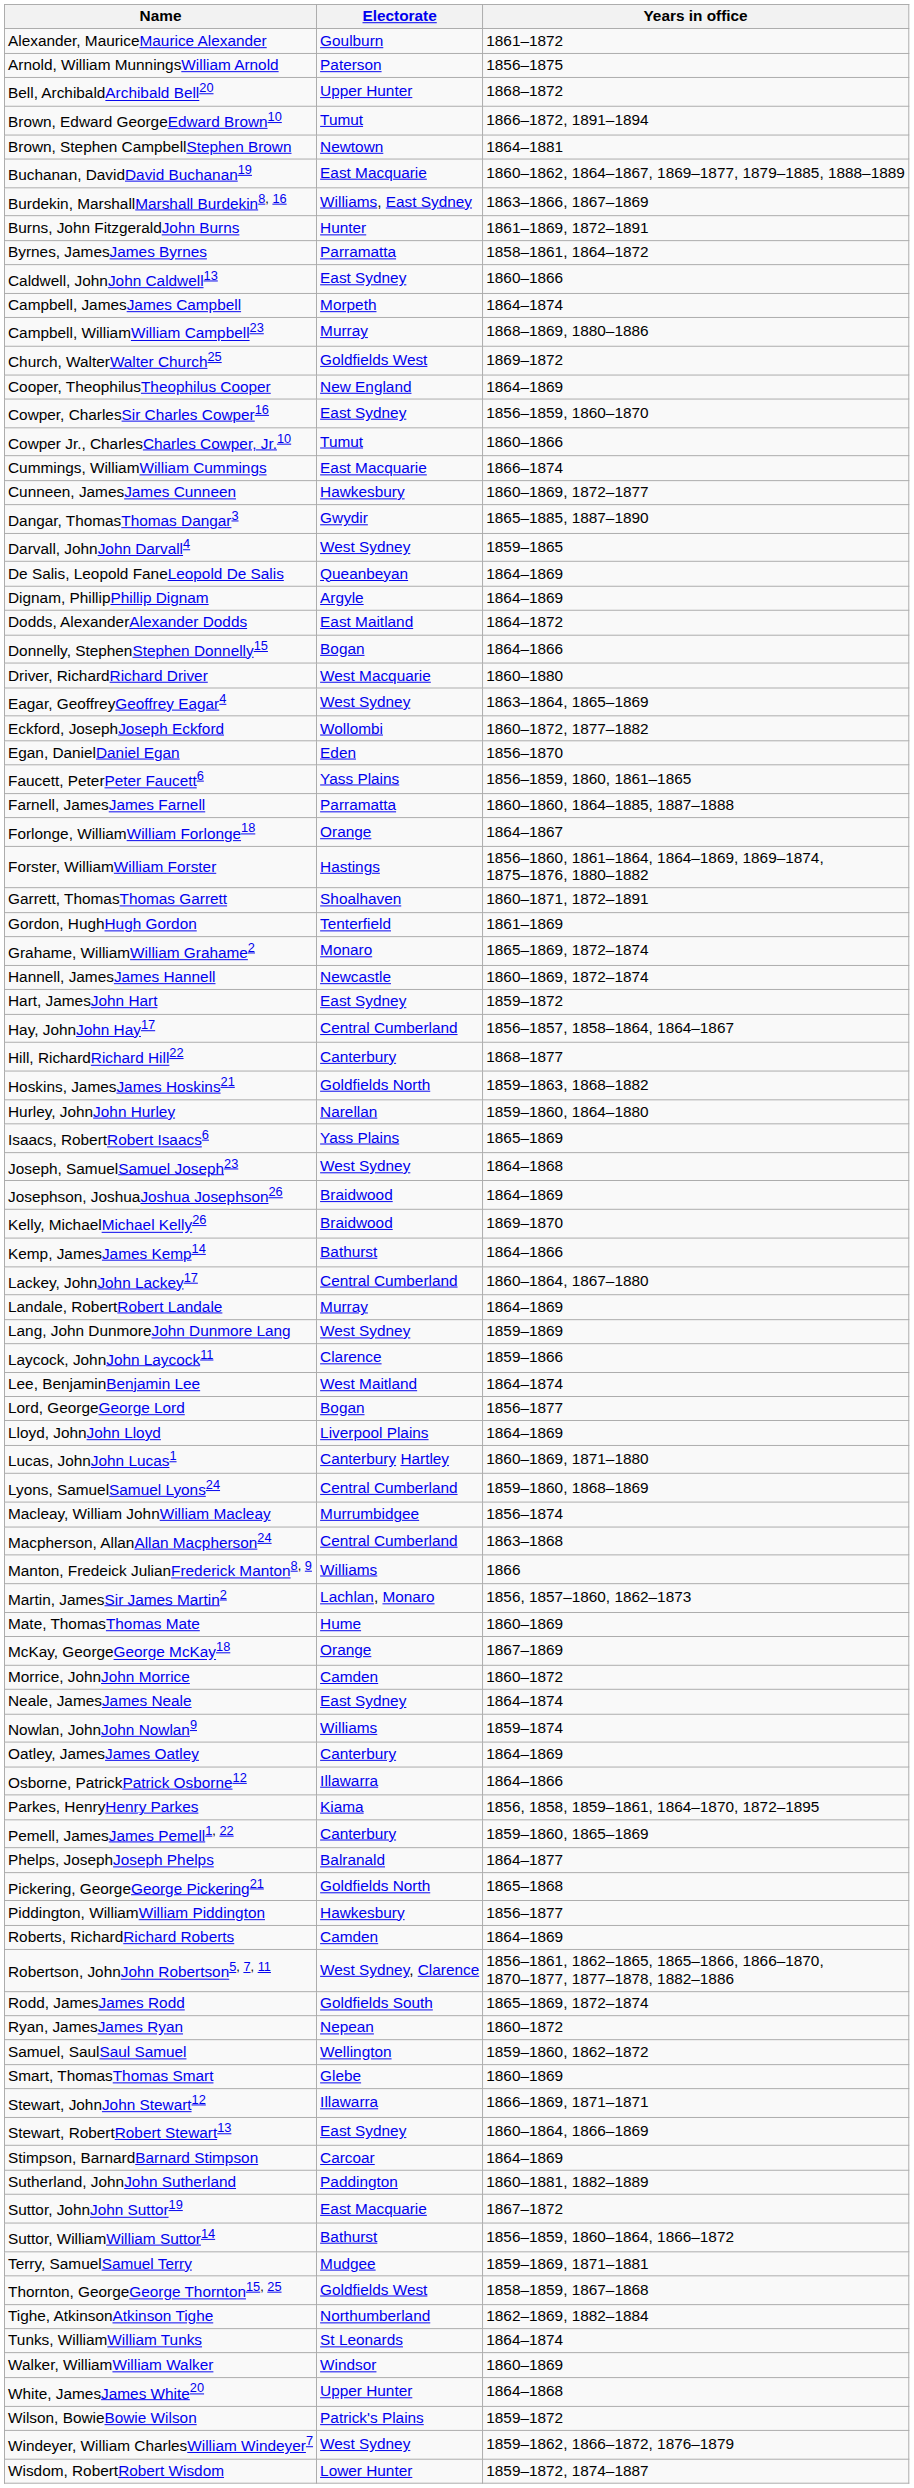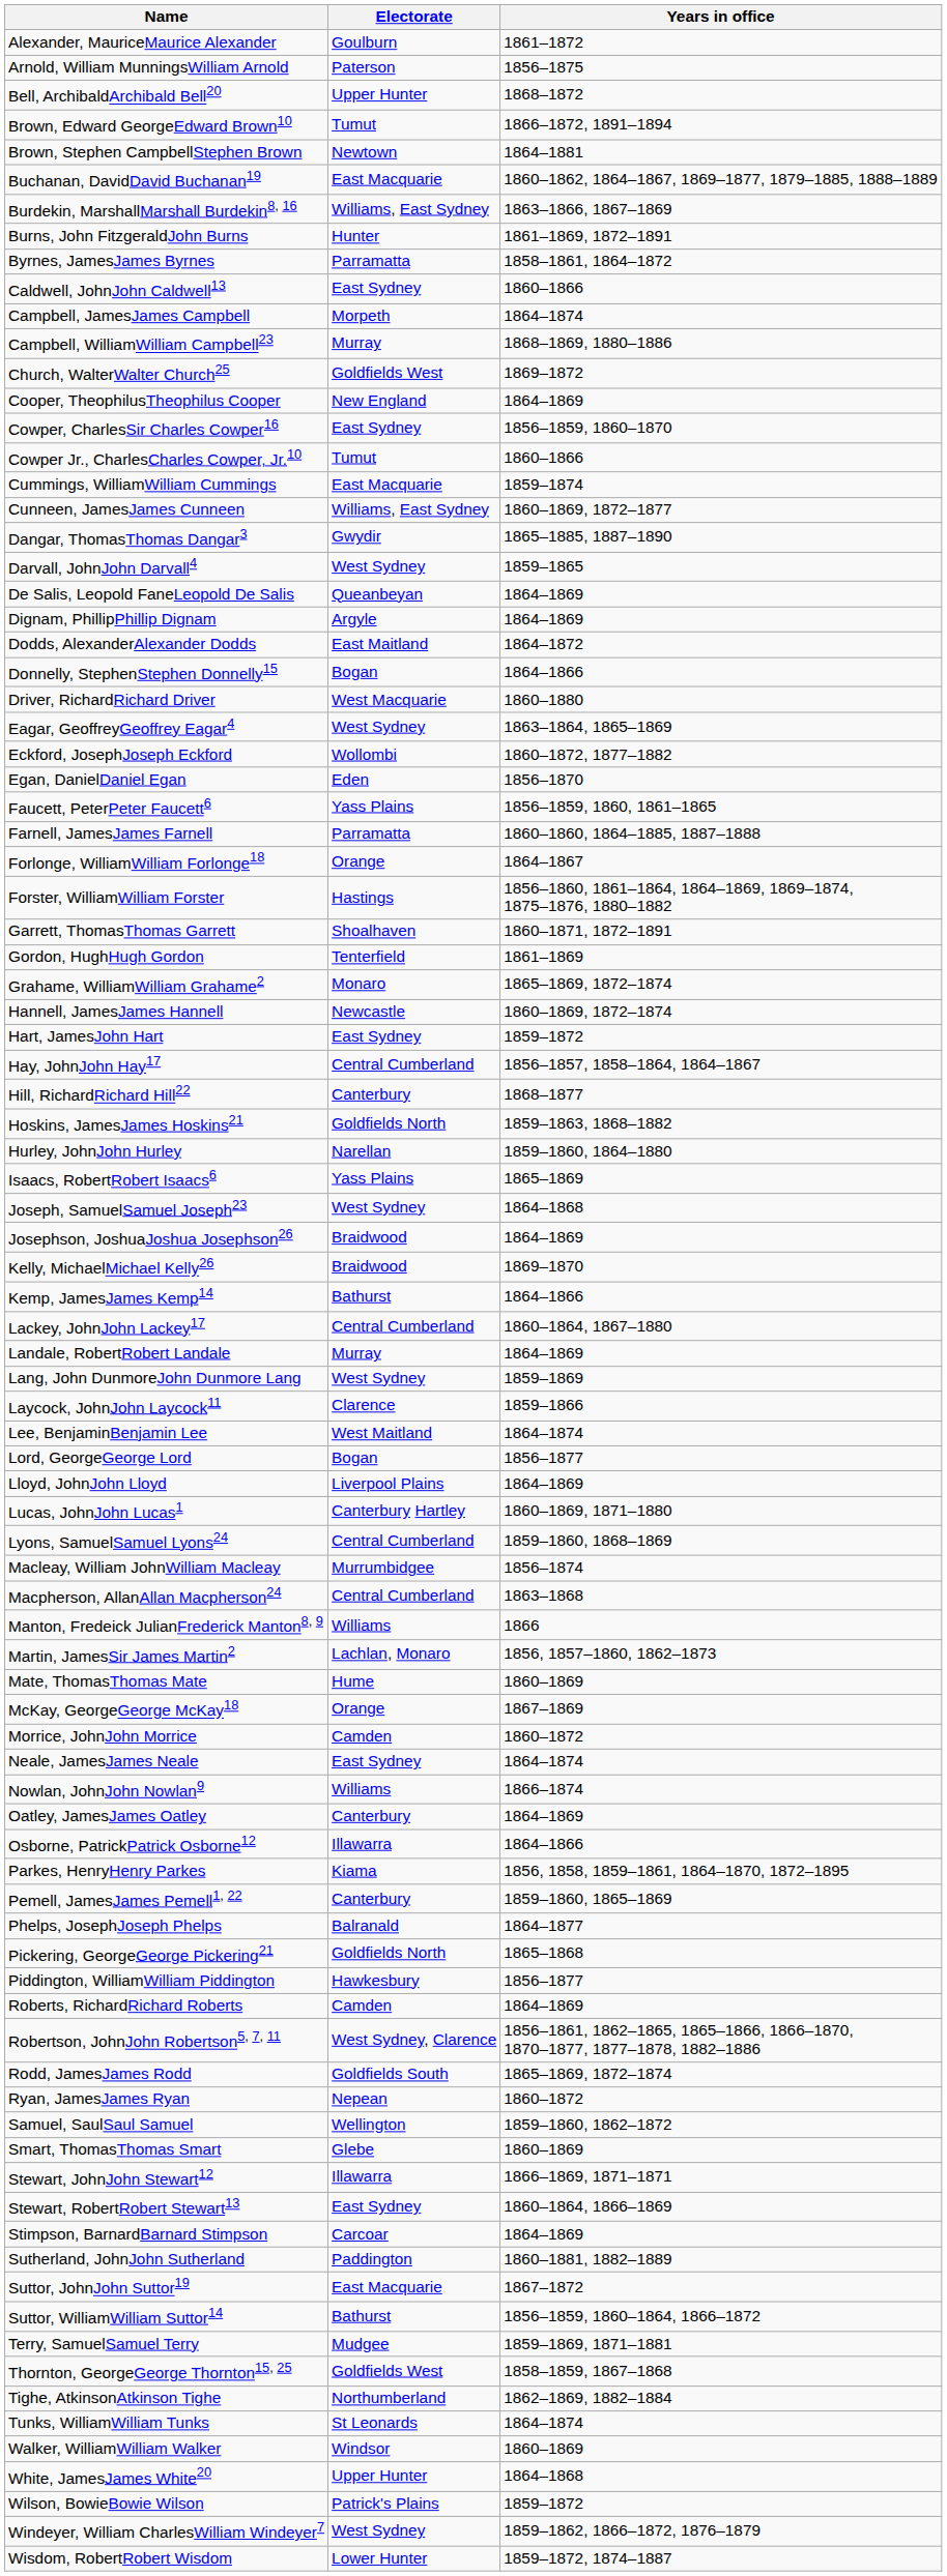 <table class="wikitable sortable">
 <tr>
 <th>Name</th>
 <th><a href='#'>Electorate</a></th>
 <th>Years in office</th>
 </tr>
 <tr>
 <td><span>Alexander, Maurice</span><a href='#'>Maurice Alexander</a></td>
 <td><a href='#'>Goulburn</a></td>
 <td>1861–1872</td>
 </tr>
 <tr>
 <td><span>Arnold, William Munnings</span><a href='#'>William Arnold</a></td>
 <td><a href='#'>Paterson</a></td>
 <td>1856–1875</td>
 </tr>
 <tr>
 <td><span>Bell, Archibald</span><a href='#'>Archibald Bell</a><sup><a href='#'>20</a></sup></td>
 <td><a href='#'>Upper Hunter</a></td>
 <td>1868–1872</td>
 </tr>
 <tr>
 <td><span>Brown, Edward George</span><a href='#'>Edward Brown</a><sup><a href='#'>10</a></sup></td>
 <td><a href='#'>Tumut</a></td>
 <td>1866–1872, 1891–1894</td>
 </tr>
 <tr>
 <td><span>Brown, Stephen Campbell</span><a href='#'>Stephen Brown</a></td>
 <td><a href='#'>Newtown</a></td>
 <td>1864–1881</td>
 </tr>
 <tr>
 <td><span>Buchanan, David</span><a href='#'>David Buchanan</a><sup><a href='#'>19</a></sup></td>
 <td><a href='#'>East Macquarie</a></td>
 <td>1860–1862, 1864–1867, 1869–1877, 1879–1885, 1888–1889</td>
 </tr>
 <tr>
 <td><span>Burdekin, Marshall</span><a href='#'>Marshall Burdekin</a><sup><a href='#'>8</a>, <a href='#'>16</a></sup></td>
 <td><a href='#'>Williams</a>, <a href='#'>East Sydney</a></td>
 <td>1863–1866, 1867–1869</td>
 </tr>
 <tr>
 <td><span>Burns, John Fitzgerald</span><a href='#'>John Burns</a></td>
 <td><a href='#'>Hunter</a></td>
 <td>1861–1869, 1872–1891</td>
 </tr>
 <tr>
 <td><span>Byrnes, James</span><a href='#'>James Byrnes</a></td>
 <td><a href='#'>Parramatta</a></td>
 <td>1858–1861, 1864–1872</td>
 </tr>
 <tr>
 <td><span>Caldwell, John</span><a href='#'>John Caldwell</a><sup><a href='#'>13</a></sup></td>
 <td><a href='#'>East Sydney</a></td>
 <td>1860–1866</td>
 </tr>
 <tr>
 <td><span>Campbell, James</span><a href='#'>James Campbell</a></td>
 <td><a href='#'>Morpeth</a></td>
 <td>1864–1874</td>
 </tr>
 <tr>
 <td><span>Campbell, William</span><a href='#'>William Campbell</a><sup><a href='#'>23</a></sup></td>
 <td><a href='#'>Murray</a></td>
 <td>1868–1869, 1880–1886</td>
 </tr>
 <tr>
 <td><span>Church, Walter</span><a href='#'>Walter Church</a><sup><a href='#'>25</a></sup></td>
 <td><a href='#'>Goldfields West</a></td>
 <td>1869–1872</td>
 </tr>
 <tr>
 <td><span>Cooper, Theophilus</span><a href='#'>Theophilus Cooper</a></td>
 <td><a href='#'>New England</a></td>
 <td>1864–1869</td>
 </tr>
 <tr>
 <td><span>Cowper, Charles</span><a href='#'>Sir Charles Cowper</a><sup><a href='#'>16</a></sup></td>
 <td><a href='#'>East Sydney</a></td>
 <td>1856–1859, 1860–1870</td>
 </tr>
 <tr>
 <td><span>Cowper Jr., Charles</span><a href='#'>Charles Cowper, Jr.</a><sup><a href='#'>10</a></sup></td>
 <td><a href='#'>Tumut</a></td>
 <td>1860–1866</td>
 </tr>
 <tr>
 <td><span>Cummings, William</span><a href='#'>William Cummings</a></td>
 <td><a href='#'>East Macquarie</a></td>
-<td>1866–1874</td>
+<td>1859–1874</td>
 </tr>
 <tr>
 <td><span>Cunneen, James</span><a href='#'>James Cunneen</a></td>
-<td><a href='#'>Hawkesbury</a></td>
+<td><a href='#'>Williams</a>, <a href='#'>East Sydney</a></td>
 <td>1860–1869, 1872–1877</td>
 </tr>
 <tr>
 <td><span>Dangar, Thomas</span><a href='#'>Thomas Dangar</a><sup><a href='#'>3</a></sup></td>
 <td><a href='#'>Gwydir</a></td>
 <td>1865–1885, 1887–1890</td>
 </tr>
 <tr>
 <td><span>Darvall, John</span><a href='#'>John Darvall</a><sup><a href='#'>4</a></sup></td>
 <td><a href='#'>West Sydney</a></td>
 <td>1859–1865</td>
 </tr>
 <tr>
 <td><span>De Salis, Leopold Fane</span><a href='#'>Leopold De Salis</a></td>
 <td><a href='#'>Queanbeyan</a></td>
 <td>1864–1869</td>
 </tr>
 <tr>
 <td><span>Dignam, Phillip</span><a href='#'>Phillip Dignam</a></td>
 <td><a href='#'>Argyle</a></td>
 <td>1864–1869</td>
 </tr>
 <tr>
 <td><span>Dodds, Alexander</span><a href='#'>Alexander Dodds</a></td>
 <td><a href='#'>East Maitland</a></td>
 <td>1864–1872</td>
 </tr>
 <tr>
 <td><span>Donnelly, Stephen</span><a href='#'>Stephen Donnelly</a><sup><a href='#'>15</a></sup></td>
 <td><a href='#'>Bogan</a></td>
 <td>1864–1866</td>
 </tr>
 <tr>
 <td><span>Driver, Richard</span><a href='#'>Richard Driver</a></td>
 <td><a href='#'>West Macquarie</a></td>
 <td>1860–1880</td>
 </tr>
 <tr>
 <td><span>Eagar, Geoffrey</span><a href='#'>Geoffrey Eagar</a><sup><a href='#'>4</a></sup></td>
 <td><a href='#'>West Sydney</a></td>
 <td>1863–1864, 1865–1869</td>
 </tr>
 <tr>
 <td><span>Eckford, Joseph</span><a href='#'>Joseph Eckford</a></td>
 <td><a href='#'>Wollombi</a></td>
 <td>1860–1872, 1877–1882</td>
 </tr>
 <tr>
 <td><span>Egan, Daniel</span><a href='#'>Daniel Egan</a></td>
 <td><a href='#'>Eden</a></td>
 <td>1856–1870</td>
 </tr>
 <tr>
 <td><span>Faucett, Peter</span><a href='#'>Peter Faucett</a><sup><a href='#'>6</a></sup></td>
 <td><a href='#'>Yass Plains</a></td>
 <td>1856–1859, 1860, 1861–1865</td>
 </tr>
 <tr>
 <td><span>Farnell, James</span><a href='#'>James Farnell</a></td>
 <td><a href='#'>Parramatta</a></td>
 <td>1860–1860, 1864–1885, 1887–1888</td>
 </tr>
 <tr>
 <td><span>Forlonge, William</span><a href='#'>William Forlonge</a><sup><a href='#'>18</a></sup></td>
 <td><a href='#'>Orange</a></td>
 <td>1864–1867</td>
 </tr>
 <tr>
 <td><span>Forster, William</span><a href='#'>William Forster</a></td>
 <td><a href='#'>Hastings</a></td>
 <td>1856–1860, 1861–1864, 1864–1869, 1869–1874,<br>1875–1876, 1880–1882</td>
 </tr>
 <tr>
 <td><span>Garrett, Thomas</span><a href='#'>Thomas Garrett</a></td>
 <td><a href='#'>Shoalhaven</a></td>
 <td>1860–1871, 1872–1891</td>
 </tr>
 <tr>
 <td><span>Gordon, Hugh</span><a href='#'>Hugh Gordon</a></td>
 <td><a href='#'>Tenterfield</a></td>
 <td>1861–1869</td>
 </tr>
 <tr>
 <td><span>Grahame, William</span><a href='#'>William Grahame</a><sup><a href='#'>2</a></sup></td>
 <td><a href='#'>Monaro</a></td>
 <td>1865–1869, 1872–1874</td>
 </tr>
 <tr>
 <td><span>Hannell, James</span><a href='#'>James Hannell</a></td>
 <td><a href='#'>Newcastle</a></td>
 <td>1860–1869, 1872–1874</td>
 </tr>
 <tr>
 <td><span>Hart, James</span><a href='#'>John Hart</a></td>
 <td><a href='#'>East Sydney</a></td>
 <td>1859–1872</td>
 </tr>
 <tr>
 <td><span>Hay, John</span><a href='#'>John Hay</a><sup><a href='#'>17</a></sup></td>
 <td><a href='#'>Central Cumberland</a></td>
 <td>1856–1857, 1858–1864, 1864–1867</td>
 </tr>
 <tr>
 <td><span>Hill, Richard</span><a href='#'>Richard Hill</a><sup><a href='#'>22</a></sup></td>
 <td><a href='#'>Canterbury</a></td>
 <td>1868–1877</td>
 </tr>
 <tr>
 <td><span>Hoskins, James</span><a href='#'>James Hoskins</a><sup><a href='#'>21</a></sup></td>
 <td><a href='#'>Goldfields North</a></td>
 <td>1859–1863, 1868–1882</td>
 </tr>
 <tr>
 <td><span>Hurley, John</span><a href='#'>John Hurley</a></td>
 <td><a href='#'>Narellan</a></td>
 <td>1859–1860, 1864–1880</td>
 </tr>
 <tr>
 <td><span>Isaacs, Robert</span><a href='#'>Robert Isaacs</a><sup><a href='#'>6</a></sup></td>
 <td><a href='#'>Yass Plains</a></td>
 <td>1865–1869</td>
 </tr>
 <tr>
 <td><span>Joseph, Samuel</span><a href='#'>Samuel Joseph</a><sup><a href='#'>23</a></sup></td>
 <td><a href='#'>West Sydney</a></td>
 <td>1864–1868</td>
 </tr>
 <tr>
 <td><span>Josephson, Joshua</span><a href='#'>Joshua Josephson</a><sup><a href='#'>26</a></sup></td>
 <td><a href='#'>Braidwood</a></td>
 <td>1864–1869</td>
 </tr>
 <tr>
 <td><span>Kelly, Michael</span><a href='#'>Michael Kelly</a><sup><a href='#'>26</a></sup></td>
 <td><a href='#'>Braidwood</a></td>
 <td>1869–1870</td>
 </tr>
 <tr>
 <td><span>Kemp, James</span><a href='#'>James Kemp</a><sup><a href='#'>14</a></sup></td>
 <td><a href='#'>Bathurst</a></td>
 <td>1864–1866</td>
 </tr>
 <tr>
 <td><span>Lackey, John</span><a href='#'>John Lackey</a><sup><a href='#'>17</a></sup></td>
 <td><a href='#'>Central Cumberland</a></td>
 <td>1860–1864, 1867–1880</td>
 </tr>
 <tr>
 <td><span>Landale, Robert</span><a href='#'>Robert Landale</a></td>
 <td><a href='#'>Murray</a></td>
 <td>1864–1869</td>
 </tr>
 <tr>
 <td><span>Lang, John Dunmore</span><a href='#'>John Dunmore Lang</a></td>
 <td><a href='#'>West Sydney</a></td>
 <td>1859–1869</td>
 </tr>
 <tr>
 <td><span>Laycock, John</span><a href='#'>John Laycock</a><sup><a href='#'>11</a></sup></td>
 <td><a href='#'>Clarence</a></td>
 <td>1859–1866</td>
 </tr>
 <tr>
 <td><span>Lee, Benjamin</span><a href='#'>Benjamin Lee</a></td>
 <td><a href='#'>West Maitland</a></td>
 <td>1864–1874</td>
 </tr>
 <tr>
 <td><span>Lord, George</span><a href='#'>George Lord</a></td>
 <td><a href='#'>Bogan</a></td>
 <td>1856–1877</td>
 </tr>
 <tr>
 <td><span>Lloyd, John</span><a href='#'>John Lloyd</a></td>
 <td><a href='#'>Liverpool Plains</a></td>
 <td>1864–1869</td>
 </tr>
 <tr>
 <td><span>Lucas, John</span><a href='#'>John Lucas</a><sup><a href='#'>1</a></sup></td>
 <td><a href='#'>Canterbury</a> <a href='#'>Hartley</a></td>
 <td>1860–1869, 1871–1880</td>
 </tr>
 <tr>
 <td><span>Lyons, Samuel</span><a href='#'>Samuel Lyons</a><sup><a href='#'>24</a></sup></td>
 <td><a href='#'>Central Cumberland</a></td>
 <td>1859–1860, 1868–1869</td>
 </tr>
 <tr>
 <td><span>Macleay, William John</span><a href='#'>William Macleay</a></td>
 <td><a href='#'>Murrumbidgee</a></td>
 <td>1856–1874</td>
 </tr>
 <tr>
 <td><span>Macpherson, Allan</span><a href='#'>Allan Macpherson</a><sup><a href='#'>24</a></sup></td>
 <td><a href='#'>Central Cumberland</a></td>
 <td>1863–1868</td>
 </tr>
 <tr>
 <td><span>Manton, Fredeick Julian</span><a href='#'>Frederick Manton</a><sup><a href='#'>8</a>, <a href='#'>9</a></sup></td>
 <td><a href='#'>Williams</a></td>
 <td>1866</td>
 </tr>
 <tr>
 <td><span>Martin, James</span><a href='#'>Sir James Martin</a><sup><a href='#'>2</a></sup></td>
 <td><a href='#'>Lachlan</a>, <a href='#'>Monaro</a></td>
 <td>1856, 1857–1860, 1862–1873</td>
 </tr>
 <tr>
 <td><span>Mate, Thomas</span><a href='#'>Thomas Mate</a></td>
 <td><a href='#'>Hume</a></td>
 <td>1860–1869</td>
 </tr>
 <tr>
 <td><span>McKay, George</span><a href='#'>George McKay</a><sup><a href='#'>18</a></sup></td>
 <td><a href='#'>Orange</a></td>
 <td>1867–1869</td>
 </tr>
 <tr>
 <td><span>Morrice, John</span><a href='#'>John Morrice</a></td>
 <td><a href='#'>Camden</a></td>
 <td>1860–1872</td>
 </tr>
 <tr>
 <td><span>Neale, James</span><a href='#'>James Neale</a></td>
 <td><a href='#'>East Sydney</a></td>
 <td>1864–1874</td>
 </tr>
 <tr>
 <td><span>Nowlan, John</span><a href='#'>John Nowlan</a><sup><a href='#'>9</a></sup></td>
 <td><a href='#'>Williams</a></td>
-<td>1859–1874</td>
+<td>1866–1874</td>
 </tr>
 <tr>
 <td><span>Oatley, James</span><a href='#'>James Oatley</a></td>
 <td><a href='#'>Canterbury</a></td>
 <td>1864–1869</td>
 </tr>
 <tr>
 <td><span>Osborne, Patrick</span><a href='#'>Patrick Osborne</a><sup><a href='#'>12</a></sup></td>
 <td><a href='#'>Illawarra</a></td>
 <td>1864–1866</td>
 </tr>
 <tr>
 <td><span>Parkes, Henry</span><a href='#'>Henry Parkes</a></td>
 <td><a href='#'>Kiama</a></td>
 <td>1856, 1858, 1859–1861, 1864–1870, 1872–1895</td>
 </tr>
 <tr>
 <td><span>Pemell, James</span><a href='#'>James Pemell</a><sup><a href='#'>1</a>, <a href='#'>22</a></sup></td>
 <td><a href='#'>Canterbury</a></td>
 <td>1859–1860, 1865–1869</td>
 </tr>
 <tr>
 <td><span>Phelps, Joseph</span><a href='#'>Joseph Phelps</a></td>
 <td><a href='#'>Balranald</a></td>
 <td>1864–1877</td>
 </tr>
 <tr>
 <td><span>Pickering, George</span><a href='#'>George Pickering</a><sup><a href='#'>21</a></sup></td>
 <td><a href='#'>Goldfields North</a></td>
 <td>1865–1868</td>
 </tr>
 <tr>
 <td><span>Piddington, William</span><a href='#'>William Piddington</a></td>
 <td><a href='#'>Hawkesbury</a></td>
 <td>1856–1877</td>
 </tr>
 <tr>
 <td><span>Roberts, Richard</span><a href='#'>Richard Roberts</a></td>
 <td><a href='#'>Camden</a></td>
 <td>1864–1869</td>
 </tr>
 <tr>
 <td><span>Robertson, John</span><a href='#'>John Robertson</a><sup><a href='#'>5</a>, <a href='#'>7</a>, <a href='#'>11</a></sup></td>
 <td><a href='#'>West Sydney</a>, <a href='#'>Clarence</a></td>
 <td>1856–1861, 1862–1865, 1865–1866, 1866–1870,<br>1870–1877, 1877–1878, 1882–1886</td>
 </tr>
 <tr>
 <td><span>Rodd, James</span><a href='#'>James Rodd</a></td>
 <td><a href='#'>Goldfields South</a></td>
 <td>1865–1869, 1872–1874</td>
 </tr>
 <tr>
 <td><span>Ryan, James</span><a href='#'>James Ryan</a></td>
 <td><a href='#'>Nepean</a></td>
 <td>1860–1872</td>
 </tr>
 <tr>
 <td><span>Samuel, Saul</span><a href='#'>Saul Samuel</a></td>
 <td><a href='#'>Wellington</a></td>
 <td>1859–1860, 1862–1872</td>
 </tr>
 <tr>
 <td><span>Smart, Thomas</span><a href='#'>Thomas Smart</a></td>
 <td><a href='#'>Glebe</a></td>
 <td>1860–1869</td>
 </tr>
 <tr>
 <td><span>Stewart, John</span><a href='#'>John Stewart</a><sup><a href='#'>12</a></sup></td>
 <td><a href='#'>Illawarra</a></td>
 <td>1866–1869, 1871–1871</td>
 </tr>
 <tr>
 <td><span>Stewart, Robert</span><a href='#'>Robert Stewart</a><sup><a href='#'>13</a></sup></td>
 <td><a href='#'>East Sydney</a></td>
 <td>1860–1864, 1866–1869</td>
 </tr>
 <tr>
 <td><span>Stimpson, Barnard</span><a href='#'>Barnard Stimpson</a></td>
 <td><a href='#'>Carcoar</a></td>
 <td>1864–1869</td>
 </tr>
 <tr>
 <td><span>Sutherland, John</span><a href='#'>John Sutherland</a></td>
 <td><a href='#'>Paddington</a></td>
 <td>1860–1881, 1882–1889</td>
 </tr>
 <tr>
 <td><span>Suttor, John</span><a href='#'>John Suttor</a><sup><a href='#'>19</a></sup></td>
 <td><a href='#'>East Macquarie</a></td>
 <td>1867–1872</td>
 </tr>
 <tr>
 <td><span>Suttor, William</span><a href='#'>William Suttor</a><sup><a href='#'>14</a></sup></td>
 <td><a href='#'>Bathurst</a></td>
 <td>1856–1859, 1860–1864, 1866–1872</td>
 </tr>
 <tr>
 <td><span>Terry, Samuel</span><a href='#'>Samuel Terry</a></td>
 <td><a href='#'>Mudgee</a></td>
 <td>1859–1869, 1871–1881</td>
 </tr>
 <tr>
 <td><span>Thornton, George</span><a href='#'>George Thornton</a><sup><a href='#'>15</a>, <a href='#'>25</a></sup></td>
 <td><a href='#'>Goldfields West</a></td>
 <td>1858–1859, 1867–1868</td>
 </tr>
 <tr>
 <td><span>Tighe, Atkinson</span><a href='#'>Atkinson Tighe</a></td>
 <td><a href='#'>Northumberland</a></td>
 <td>1862–1869, 1882–1884</td>
 </tr>
 <tr>
 <td><span>Tunks, William</span><a href='#'>William Tunks</a></td>
 <td><a href='#'>St Leonards</a></td>
 <td>1864–1874</td>
 </tr>
 <tr>
 <td><span>Walker, William</span><a href='#'>William Walker</a></td>
 <td><a href='#'>Windsor</a></td>
 <td>1860–1869</td>
 </tr>
 <tr>
 <td><span>White, James</span><a href='#'>James White</a><sup><a href='#'>20</a></sup></td>
 <td><a href='#'>Upper Hunter</a></td>
 <td>1864–1868</td>
 </tr>
 <tr>
 <td><span>Wilson, Bowie</span><a href='#'>Bowie Wilson</a></td>
 <td><a href='#'>Patrick's Plains</a></td>
 <td>1859–1872</td>
 </tr>
 <tr>
 <td><span>Windeyer, William Charles</span><a href='#'>William Windeyer</a><sup><a href='#'>7</a></sup></td>
 <td><a href='#'>West Sydney</a></td>
 <td>1859–1862, 1866–1872, 1876–1879</td>
 </tr>
 <tr>
 <td><span>Wisdom, Robert</span><a href='#'>Robert Wisdom</a></td>
 <td><a href='#'>Lower Hunter</a></td>
 <td>1859–1872, 1874–1887</td>
 </tr>
 </table>
